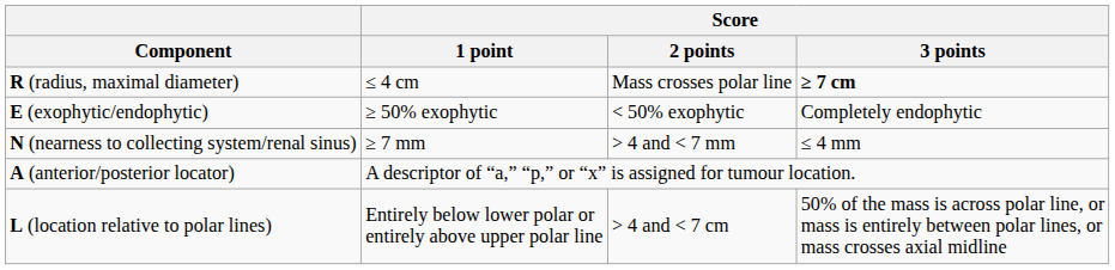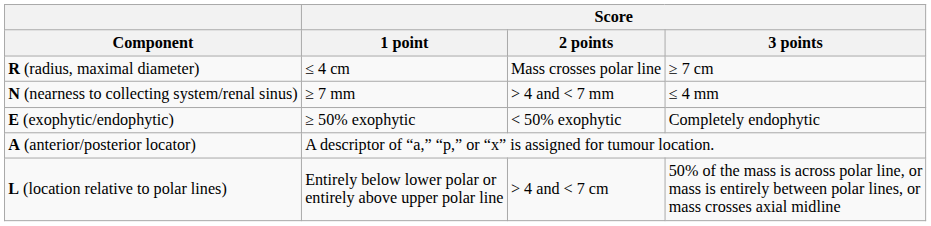 <table class="wikitable">
 <tr>
 <th></th>
 <th colspan=3>Score</th>
 </tr>
 <tr>
 <th>Component</th>
 <th>1 point</th>
 <th>2 points</th>
 <th>3 points</th>
 </tr>
 <tr>
 <td><strong>R</strong> (radius, maximal diameter)</td>
 <td>≤ 4 cm</td>
 <td>Mass crosses polar line</td>
-<td><strong>≥ 7 cm</strong></td>
+<td>≥ 7 cm</td>
+</tr>
+<tr>
+<td><strong>N</strong> (nearness to collecting system/renal sinus)</td>
+<td>≥ 7 mm</td>
+<td>> 4 and < 7 mm</td>
+<td>≤ 4 mm</td>
 </tr>
 <tr>
 <td><strong>E</strong> (exophytic/endophytic)</td>
 <td>≥ 50% exophytic</td>
 <td>< 50% exophytic</td>
 <td>Completely endophytic</td>
-</tr>
-<tr>
-<td><strong>N</strong> (nearness to collecting system/renal sinus)</td>
-<td>≥ 7 mm</td>
-<td>> 4 and < 7 mm</td>
-<td>≤ 4 mm</td>
 </tr>
 <tr>
 <td><strong>A</strong> (anterior/posterior locator)</td>
 <td colspan=3>A descriptor of “a,” “p,” or “x” is assigned for tumour location.</td>
 </tr>
 <tr>
 <td><strong>L</strong> (location relative to polar lines)</td>
 <td>Entirely below lower polar or <br>entirely above upper polar line</td>
 <td>> 4 and < 7 cm</td>
 <td>50% of the mass is across polar line, or <br>mass is entirely between polar lines, or <br>mass crosses axial midline</td>
 </tr>
 </table>
